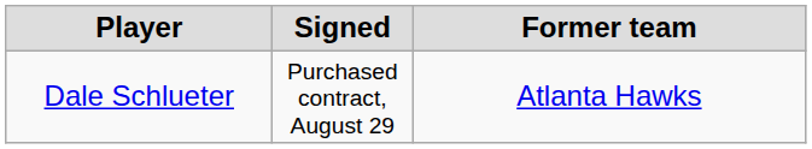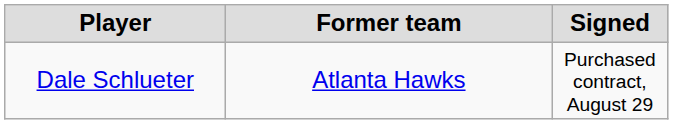 <table class="wikitable" style="text-align: center">
 <tr align="center"  bgcolor="#dddddd">
 <td style="width:140px"><strong>Player</strong></td>
+<td style="width:210px"><strong>Former team</strong></td>
 <td style="width:70px"><strong>Signed</strong></td>
-<td style="width:210px"><strong>Former team</strong></td>
 </tr>
 <tr style="height:40px">
 <td><a href='#'>Dale Schlueter</a></td>
+<td><a href='#'>Atlanta Hawks</a></td>
 <td style="font-size: 80%">Purchased contract, August 29</td>
-<td><a href='#'>Atlanta Hawks</a></td>
 </tr>
 </table>
